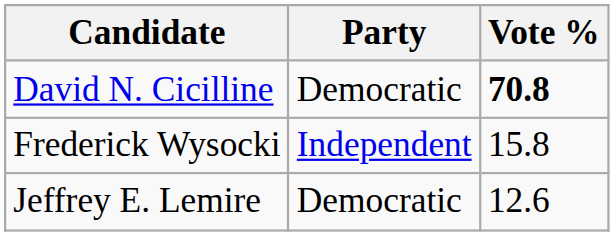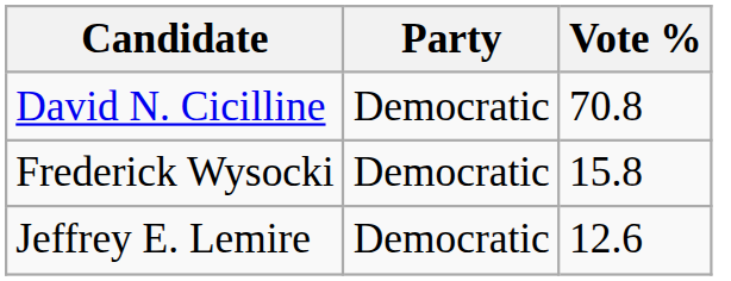 <table class="wikitable">
 <tr>
 <th>Candidate</th>
 <th>Party</th>
 <th>Vote %</th>
 </tr>
 <tr>
 <td><a href='#'>David N. Cicilline</a></td>
 <td>Democratic</td>
-<td><strong>70.8</strong></td>
+<td>70.8</td>
 </tr>
 <tr>
 <td>Frederick Wysocki</td>
-<td><a href='#'>Independent</a></td>
+<td>Democratic</td>
 <td>15.8</td>
 </tr>
 <tr>
 <td>Jeffrey E. Lemire</td>
 <td>Democratic</td>
 <td>12.6</td>
 </tr>
 </table>
